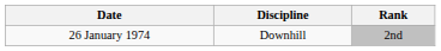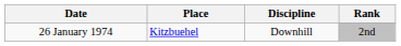 <table class="wikitable" width=40% style="font-size:90%; text-align:center;">
 <tr>
 <th>Date</th>
+<th>Place</th>
 <th>Discipline</th>
 <th>Rank</th>
 </tr>
 <tr>
 <td>26 January 1974</td>
+<td align=left> <a href='#'>Kitzbuehel</a></td>
 <td>Downhill</td>
 <td bgcolor=silver>2nd</td>
 </tr>
 </table>
